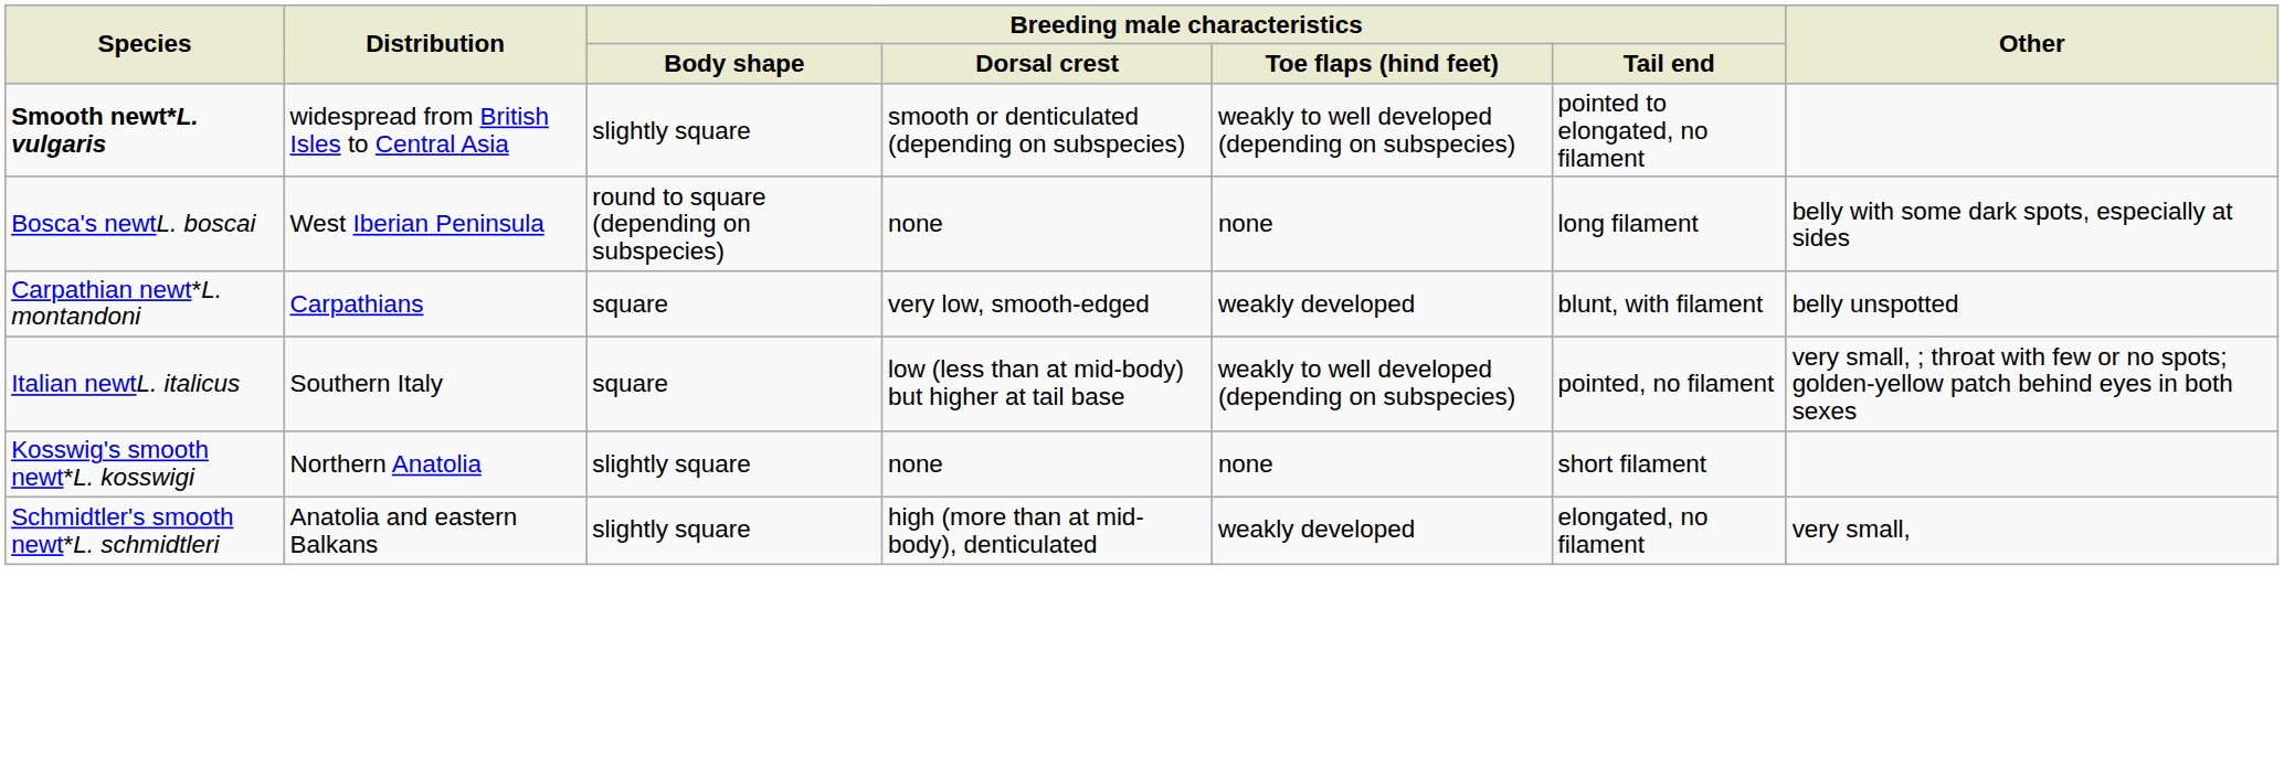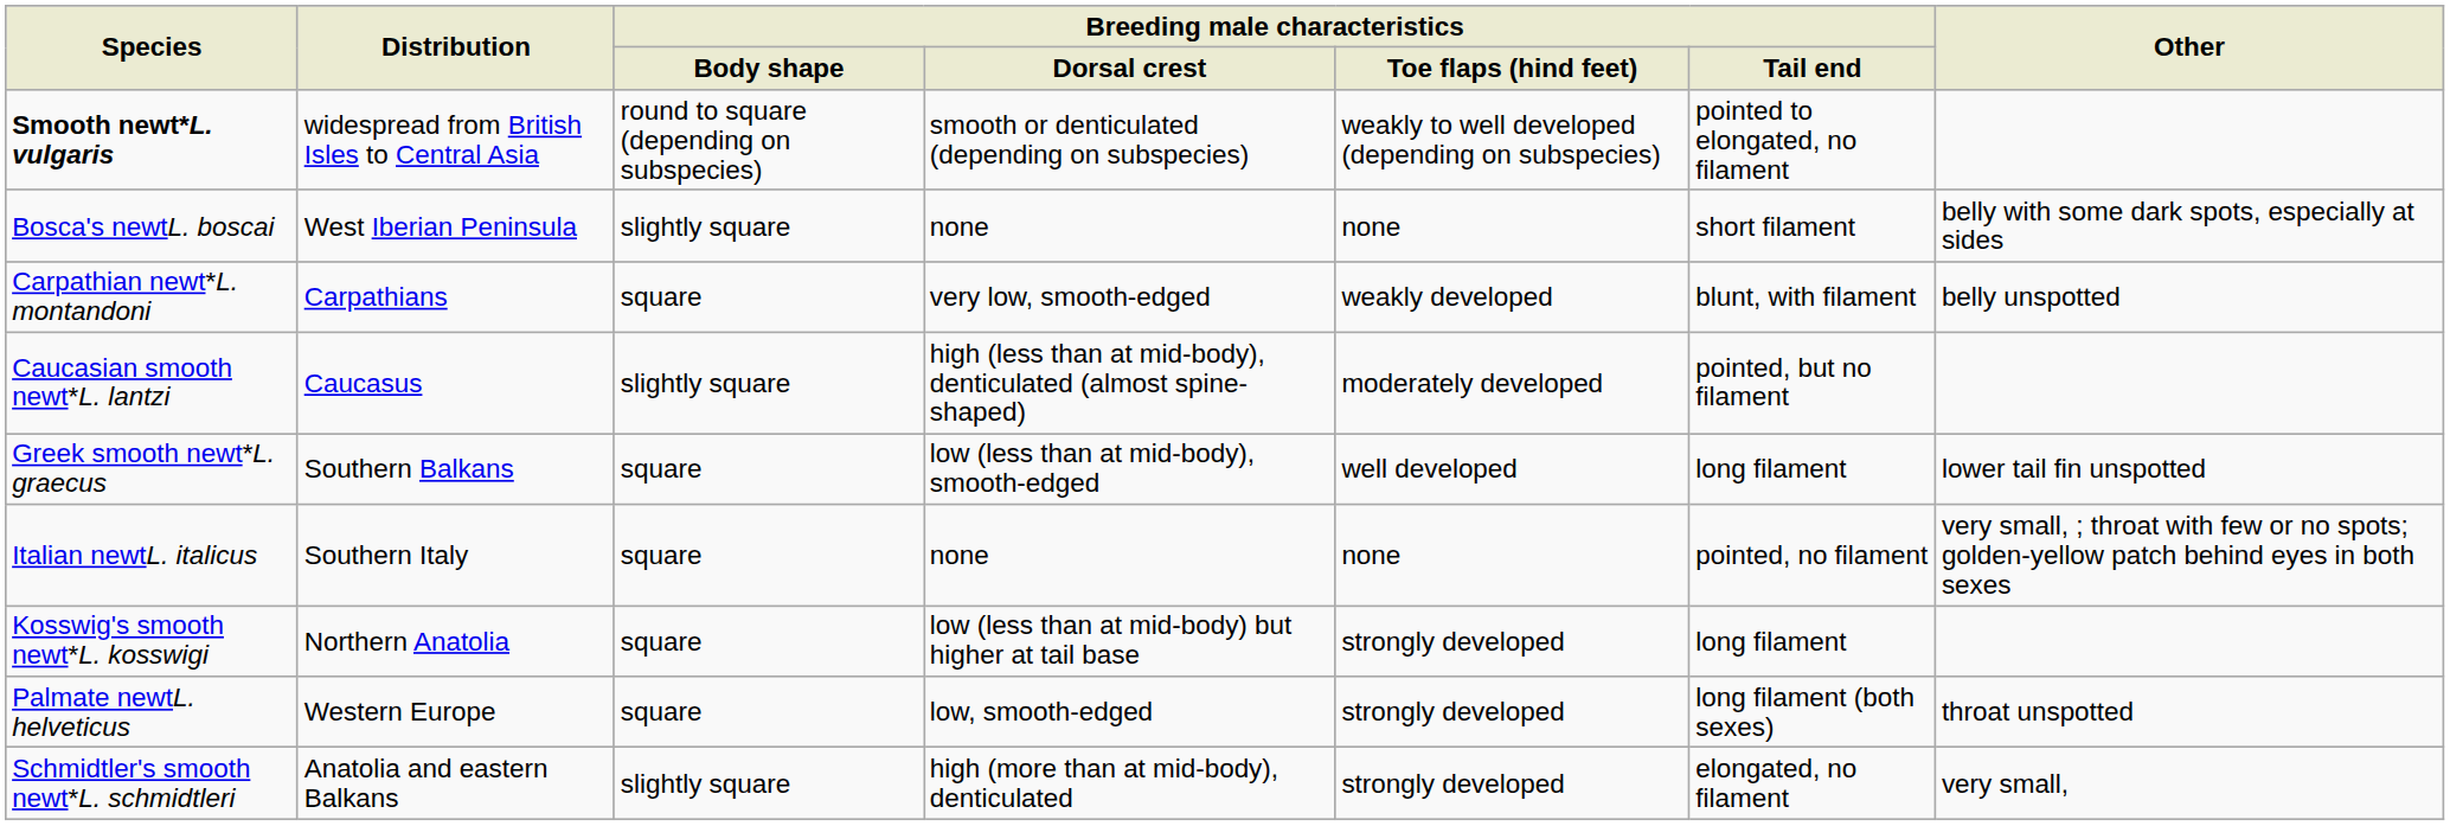 <table class="wikitable">
 <tr style="font-size: 85%" |>
 <th style="background: rgb(235,235,210)" rowspan=2>Species</th>
 <th style="background: rgb(235,235,210)" rowspan=2>Distribution</th>
 <th style="background: rgb(235,235,210)" colspan=4>Breeding male characteristics</th>
 <th style="background: rgb(235,235,210)" rowspan=2>Other</th>
 </tr>
 <tr style="font-size: 85%" |>
 <th style="background: rgb(235,235,210)">Body shape</th>
 <th style="background: rgb(235,235,210)">Dorsal crest</th>
 <th style="background: rgb(235,235,210)">Toe flaps (hind feet)</th>
 <th style="background: rgb(235,235,210)">Tail end</th>
 </tr>
 <tr style="font-size: 85%"|>
 <td><strong>Smooth newt*</strong><strong><em>L. vulgaris</em></strong></td>
 <td>widespread from <a href='#'>British Isles</a> to <a href='#'>Central Asia</a></td>
-<td>slightly square</td>
+<td>round to square (depending on subspecies)</td>
 <td>smooth or denticulated (depending on subspecies)</td>
 <td>weakly to well developed (depending on subspecies)</td>
 <td>pointed to elongated, no filament</td>
 <td></td>
 </tr>
 <tr style="font-size: 85%" |>
 <td><a href='#'>Bosca's newt</a><em>L. boscai</em></td>
 <td>West <a href='#'>Iberian Peninsula</a></td>
-<td>round to square (depending on subspecies)</td>
+<td>slightly square</td>
 <td>none</td>
 <td>none</td>
-<td>long filament</td>
+<td>short filament</td>
 <td>belly with some dark spots, especially at sides</td>
 </tr>
 <tr style="font-size: 85%" |>
 <td><a href='#'>Carpathian newt</a>*<em>L. montandoni</em></td>
 <td><a href='#'>Carpathians</a></td>
 <td>square</td>
 <td>very low, smooth-edged</td>
 <td>weakly developed</td>
 <td>blunt, with filament</td>
 <td>belly unspotted</td>
 </tr>
 <tr style="font-size: 85%" |>
+<td><a href='#'>Caucasian smooth newt</a>*<em>L. lantzi</em></td>
+<td><a href='#'>Caucasus</a></td>
+<td>slightly square</td>
+<td>high (less than  at mid-body), denticulated (almost spine-shaped)</td>
+<td>moderately developed</td>
+<td>pointed, but no filament</td>
+<td></td>
+</tr>
+<tr style="font-size: 85%" |>
+<td><a href='#'>Greek smooth newt</a>*<em>L. graecus</em></td>
+<td>Southern <a href='#'>Balkans</a></td>
+<td>square</td>
+<td>low (less than  at mid-body), smooth-edged</td>
+<td>well developed</td>
+<td>long filament</td>
+<td>lower tail fin unspotted</td>
+</tr>
+<tr style="font-size: 85%" |>
 <td><a href='#'>Italian newt</a><em>L. italicus</em></td>
 <td>Southern Italy</td>
 <td>square</td>
-<td>low (less than  at mid-body) but higher at tail base</td>
-<td>weakly to well developed (depending on subspecies)</td>
+<td>none</td>
+<td>none</td>
 <td>pointed, no filament</td>
 <td>very small, ; throat with few or no spots; golden-yellow patch behind eyes in both sexes</td>
 </tr>
 <tr style="font-size: 85%" |>
 <td><a href='#'>Kosswig's smooth newt</a>*<em>L. kosswigi</em></td>
 <td>Northern <a href='#'>Anatolia</a></td>
-<td>slightly square</td>
-<td>none</td>
-<td>none</td>
-<td>short filament</td>
+<td>square</td>
+<td>low (less than  at mid-body) but higher at tail base</td>
+<td>strongly developed</td>
+<td>long filament</td>
 <td></td>
+</tr>
+<tr style="font-size: 85%" |>
+<td><a href='#'>Palmate newt</a><em>L. helveticus</em></td>
+<td>Western Europe</td>
+<td>square</td>
+<td>low, smooth-edged</td>
+<td>strongly developed</td>
+<td>long filament (both sexes)</td>
+<td>throat unspotted</td>
 </tr>
 <tr style="font-size: 85%" |>
 <td><a href='#'>Schmidtler's smooth newt</a>*<em>L. schmidtleri</em></td>
 <td>Anatolia and eastern Balkans</td>
 <td>slightly square</td>
 <td>high (more than  at mid-body), denticulated</td>
-<td>weakly developed</td>
+<td>strongly developed</td>
 <td>elongated, no filament</td>
 <td>very small, </td>
 </tr>
 </table>
